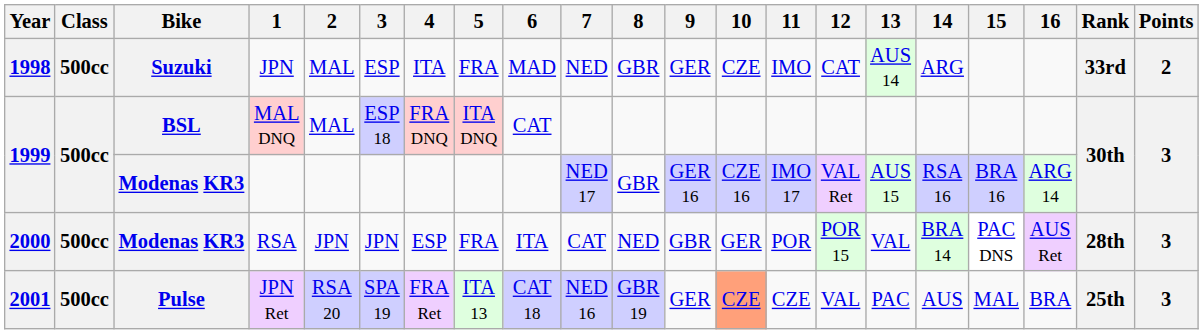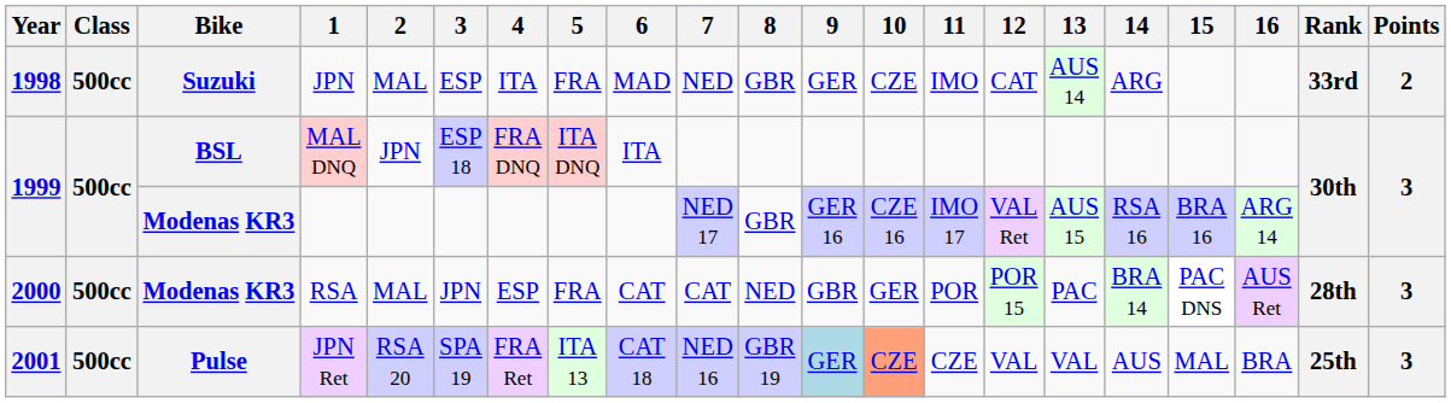 <table class="wikitable" style="text-align:center; font-size:95%">
 <tr>
 <th>Year</th>
 <th>Class</th>
 <th>Bike</th>
 <th>1</th>
 <th>2</th>
 <th>3</th>
 <th>4</th>
 <th>5</th>
 <th>6</th>
 <th>7</th>
 <th>8</th>
 <th>9</th>
 <th>10</th>
 <th>11</th>
 <th>12</th>
 <th>13</th>
 <th>14</th>
 <th>15</th>
 <th>16</th>
 <th>Rank</th>
 <th>Points</th>
 </tr>
 <tr>
 <th><a href='#'>1998</a></th>
 <th>500cc</th>
 <th><a href='#'>Suzuki</a></th>
 <td><a href='#'>JPN</a></td>
 <td><a href='#'>MAL</a></td>
 <td><a href='#'>ESP</a></td>
 <td><a href='#'>ITA</a></td>
 <td><a href='#'>FRA</a></td>
 <td><a href='#'>MAD</a></td>
 <td><a href='#'>NED</a></td>
 <td><a href='#'>GBR</a></td>
 <td><a href='#'>GER</a></td>
 <td><a href='#'>CZE</a></td>
 <td><a href='#'>IMO</a></td>
 <td><a href='#'>CAT</a></td>
 <td style="background:#dfffdf;"><a href='#'>AUS</a><br><small>14</small></td>
 <td><a href='#'>ARG</a></td>
 <td></td>
 <td></td>
 <th>33rd</th>
 <th>2</th>
 </tr>
 <tr>
 <th rowspan=2><a href='#'>1999</a></th>
 <th rowspan=2>500cc</th>
 <th><a href='#'>BSL</a></th>
 <td style="background:#ffcfcf;"><a href='#'>MAL</a><br><small>DNQ</small></td>
-<td><a href='#'>MAL</a></td>
+<td><a href='#'>JPN</a></td>
 <td style="background:#cfcfff;"><a href='#'>ESP</a><br><small>18</small></td>
 <td style="background:#ffcfcf;"><a href='#'>FRA</a><br><small>DNQ</small></td>
 <td style="background:#ffcfcf;"><a href='#'>ITA</a><br><small>DNQ</small></td>
-<td><a href='#'>CAT</a></td>
+<td><a href='#'>ITA</a></td>
 <td></td>
 <td></td>
 <td></td>
 <td></td>
 <td></td>
 <td></td>
 <td></td>
 <td></td>
 <td></td>
 <td></td>
 <th rowspan=2>30th</th>
 <th rowspan=2>3</th>
 </tr>
 <tr>
 <th><a href='#'>Modenas</a> <a href='#'>KR3</a></th>
 <td></td>
 <td></td>
 <td></td>
 <td></td>
 <td></td>
 <td></td>
 <td style="background:#cfcfff;"><a href='#'>NED</a><br><small>17</small></td>
 <td><a href='#'>GBR</a></td>
 <td style="background:#cfcfff;"><a href='#'>GER</a><br><small>16</small></td>
 <td style="background:#cfcfff;"><a href='#'>CZE</a><br><small>16</small></td>
 <td style="background:#cfcfff;"><a href='#'>IMO</a><br><small>17</small></td>
 <td style="background:#EFCFFF;"><a href='#'>VAL</a><br><small>Ret</small></td>
 <td style="background:#dfffdf;"><a href='#'>AUS</a><br><small>15</small></td>
 <td style="background:#cfcfff;"><a href='#'>RSA</a><br><small>16</small></td>
 <td style="background:#cfcfff;"><a href='#'>BRA</a><br><small>16</small></td>
 <td style="background:#dfffdf;"><a href='#'>ARG</a><br><small>14</small></td>
 </tr>
 <tr>
 <th><a href='#'>2000</a></th>
 <th>500cc</th>
 <th><a href='#'>Modenas</a> <a href='#'>KR3</a></th>
 <td><a href='#'>RSA</a></td>
-<td><a href='#'>JPN</a></td>
+<td><a href='#'>MAL</a></td>
 <td><a href='#'>JPN</a></td>
 <td><a href='#'>ESP</a></td>
 <td><a href='#'>FRA</a></td>
-<td><a href='#'>ITA</a></td>
+<td><a href='#'>CAT</a></td>
 <td><a href='#'>CAT</a></td>
 <td><a href='#'>NED</a></td>
 <td><a href='#'>GBR</a></td>
 <td><a href='#'>GER</a></td>
 <td><a href='#'>POR</a></td>
 <td style="background:#DFFFDF;"><a href='#'>POR</a><br><small>15</small></td>
-<td><a href='#'>VAL</a></td>
+<td><a href='#'>PAC</a></td>
 <td style="background:#DFFFDF;"><a href='#'>BRA</a><br><small>14</small></td>
 <td style="background:#FFFFFF;"><a href='#'>PAC</a><br><small>DNS</small></td>
 <td style="background:#EFCFFF;"><a href='#'>AUS</a><br><small>Ret</small></td>
 <th>28th</th>
 <th>3</th>
 </tr>
 <tr>
 <th><a href='#'>2001</a></th>
 <th>500cc</th>
 <th><a href='#'>Pulse</a></th>
 <td style="background:#EFCFFF;"><a href='#'>JPN</a> <br><small>Ret</small></td>
 <td style="background:#cfcfff;"><a href='#'>RSA</a> <br><small>20</small></td>
 <td style="background:#cfcfff;"><a href='#'>SPA</a> <br><small>19</small></td>
 <td style="background:#EFCFFF;"><a href='#'>FRA</a> <br><small>Ret</small></td>
 <td style="background:#DFFFDF;"><a href='#'>ITA</a> <br><small>13</small></td>
 <td style="background:#cfcfff;"><a href='#'>CAT</a> <br><small>18</small></td>
 <td style="background:#cfcfff;"><a href='#'>NED</a> <br><small>16</small></td>
 <td style="background:#cfcfff;"><a href='#'>GBR</a> <br><small>19</small></td>
-<td><a href='#'>GER</a></td>
+<td style="background: lightblue;"><a href='#'>GER</a></td>
 <td style="background: lightsalmon;"><a href='#'>CZE</a></td>
 <td><a href='#'>CZE</a></td>
 <td><a href='#'>VAL</a></td>
-<td><a href='#'>PAC</a></td>
+<td><a href='#'>VAL</a></td>
 <td><a href='#'>AUS</a></td>
 <td><a href='#'>MAL</a></td>
 <td><a href='#'>BRA</a></td>
 <th>25th</th>
 <th>3</th>
 </tr>
 </table>
